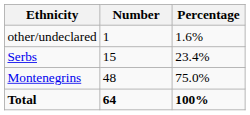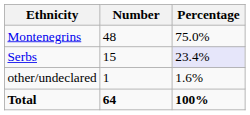 <table class="wikitable">
 <tr>
 <th width="100px">Ethnicity</th>
 <th width="80px">Number</th>
 <th width="80px">Percentage</th>
 </tr>
 <tr>
-<td>other/undeclared</td>
-<td>1</td>
-<td>1.6%</td>
+<td><a href='#'>Montenegrins</a></td>
+<td>48</td>
+<td>75.0%</td>
 </tr>
 <tr>
 <td><a href='#'>Serbs</a></td>
 <td>15</td>
-<td>23.4%</td>
+<td style="background: lavender;">23.4%</td>
 </tr>
 <tr>
-<td><a href='#'>Montenegrins</a></td>
-<td>48</td>
-<td>75.0%</td>
+<td>other/undeclared</td>
+<td>1</td>
+<td>1.6%</td>
 </tr>
 <tr>
 <td><strong>Total</strong></td>
 <td><strong>64</strong></td>
 <td><strong>100%</strong></td>
 </tr>
 </table>
